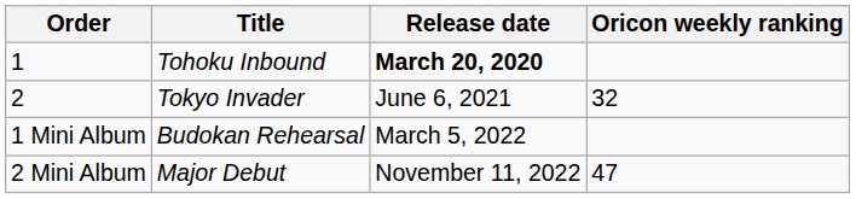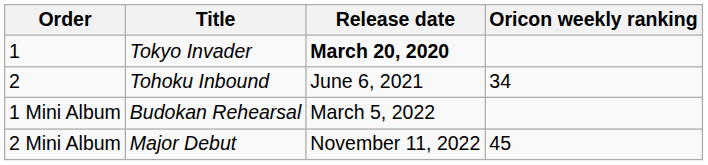 <table class="wikitable">
 <tr>
 <th>Order</th>
 <th>Title</th>
 <th>Release date</th>
 <th>Oricon weekly ranking</th>
 </tr>
 <tr>
 <td>1</td>
-<td><em>Tohoku Inbound</em></td>
+<td><em>Tokyo Invader</em></td>
 <td><strong>March 20, 2020</strong></td>
 <td></td>
 </tr>
 <tr>
 <td>2</td>
-<td><em>Tokyo Invader</em></td>
+<td><em>Tohoku Inbound</em></td>
 <td>June 6, 2021</td>
-<td>32 </td>
+<td>34 </td>
 </tr>
 <tr>
 <td>1 Mini Album</td>
 <td><em>Budokan Rehearsal</em></td>
 <td>March 5, 2022</td>
 <td></td>
 </tr>
 <tr>
 <td>2 Mini Album</td>
 <td><em>Major Debut</em></td>
 <td>November 11, 2022</td>
-<td>47</td>
+<td>45</td>
 </tr>
 </table>
